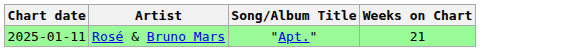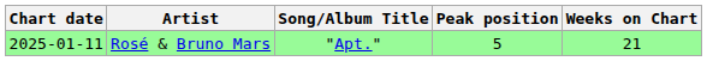 <table class="wikitable sortable" style="text-align:center">
 <tr>
 <th>Chart date</th>
 <th>Artist</th>
 <th>Song/Album Title</th>
+<th>Peak position</th>
 <th>Weeks on Chart</th>
 </tr>
 <tr style="background:palegreen;">
 <td>2025-01-11</td>
 <td><a href='#'>Rosé</a> & <a href='#'>Bruno Mars</a></td>
 <td>"<a href='#'>Apt.</a>"</td>
+<td>5</td>
 <td>21</td>
 </tr>
 </table>
